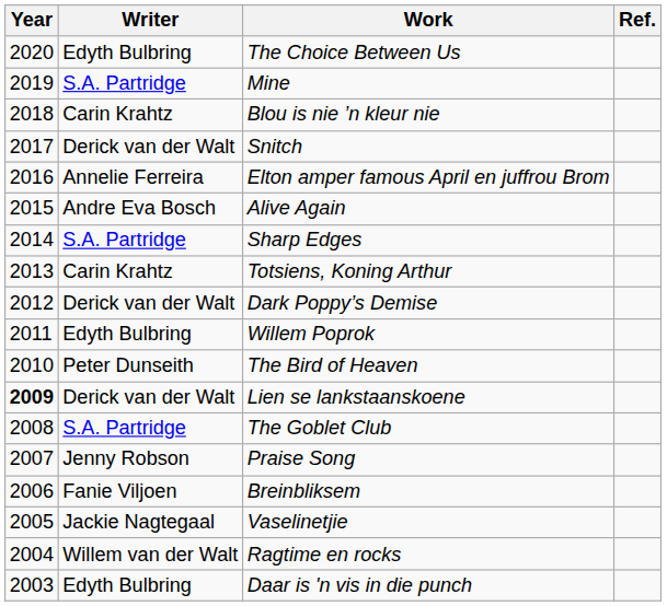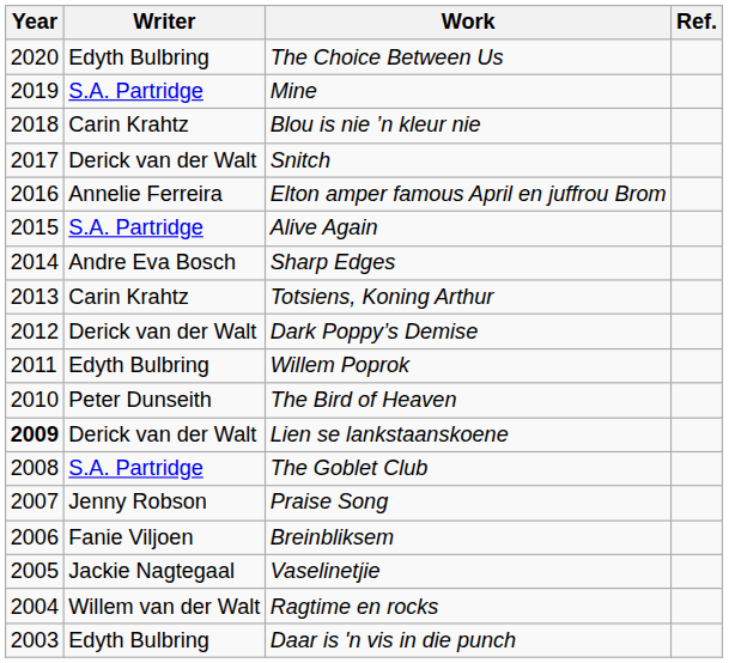 <table class="wikitable sortable">
 <tr>
 <th>Year</th>
 <th>Writer</th>
 <th>Work</th>
 <th>Ref.</th>
 </tr>
 <tr>
 <td>2020</td>
 <td>Edyth Bulbring</td>
 <td><em>The Choice Between Us</em></td>
 <td></td>
 </tr>
 <tr>
 <td>2019</td>
 <td><a href='#'>S.A. Partridge</a></td>
 <td><em>Mine</em></td>
 <td></td>
 </tr>
 <tr>
 <td>2018</td>
 <td>Carin Krahtz</td>
 <td><em>Blou is nie ’n kleur nie</em></td>
 <td></td>
 </tr>
 <tr>
 <td>2017</td>
 <td>Derick van der Walt</td>
 <td><em>Snitch</em></td>
 <td></td>
 </tr>
 <tr>
 <td>2016</td>
 <td>Annelie Ferreira</td>
 <td><em>Elton amper famous April en juffrou Brom</em></td>
 <td></td>
 </tr>
 <tr>
 <td>2015</td>
-<td>Andre Eva Bosch</td>
+<td><a href='#'>S.A. Partridge</a></td>
 <td><em>Alive Again</em></td>
 <td></td>
 </tr>
 <tr>
 <td>2014</td>
-<td><a href='#'>S.A. Partridge</a></td>
+<td>Andre Eva Bosch</td>
 <td><em>Sharp Edges</em></td>
 <td></td>
 </tr>
 <tr>
 <td>2013</td>
 <td>Carin Krahtz</td>
 <td><em>Totsiens, Koning Arthur</em></td>
 <td></td>
 </tr>
 <tr>
 <td>2012</td>
 <td>Derick van der Walt</td>
 <td><em>Dark Poppy’s Demise</em></td>
 <td></td>
 </tr>
 <tr>
 <td>2011</td>
 <td>Edyth Bulbring</td>
 <td><em>Willem Poprok</em></td>
 <td></td>
 </tr>
 <tr>
 <td>2010</td>
 <td>Peter Dunseith</td>
 <td><em>The Bird of Heaven</em></td>
 <td></td>
 </tr>
 <tr>
 <td><strong>2009</strong></td>
 <td>Derick van der Walt</td>
 <td><em>Lien se lankstaanskoene</em></td>
 <td></td>
 </tr>
 <tr>
 <td>2008</td>
 <td><a href='#'>S.A. Partridge</a></td>
 <td><em>The Goblet Club</em></td>
 <td></td>
 </tr>
 <tr>
 <td>2007</td>
 <td>Jenny Robson</td>
 <td><em>Praise Song</em></td>
 <td></td>
 </tr>
 <tr>
 <td>2006</td>
 <td>Fanie Viljoen</td>
 <td><em>Breinbliksem</em></td>
 <td></td>
 </tr>
 <tr>
 <td>2005</td>
 <td>Jackie Nagtegaal</td>
 <td><em>Vaselinetjie</em></td>
 <td></td>
 </tr>
 <tr>
 <td>2004</td>
 <td>Willem van der Walt</td>
 <td><em>Ragtime en rocks</em></td>
 <td></td>
 </tr>
 <tr>
 <td>2003</td>
 <td>Edyth Bulbring</td>
 <td><em>Daar is 'n vis in die punch</em></td>
 <td></td>
 </tr>
 </table>
